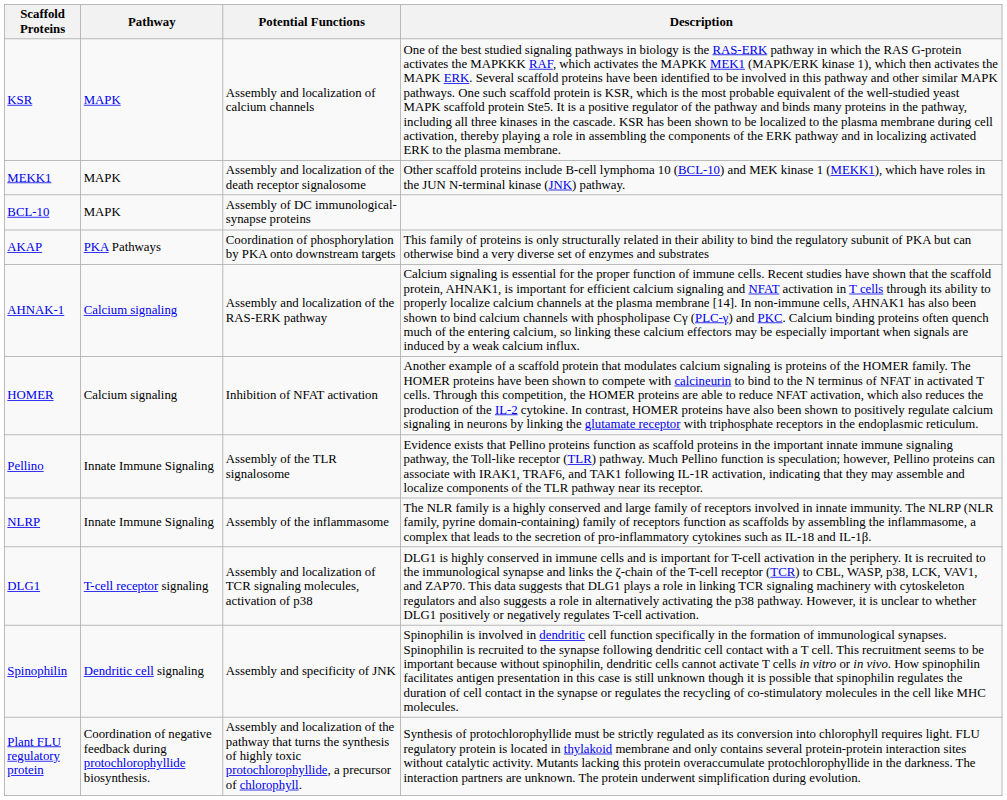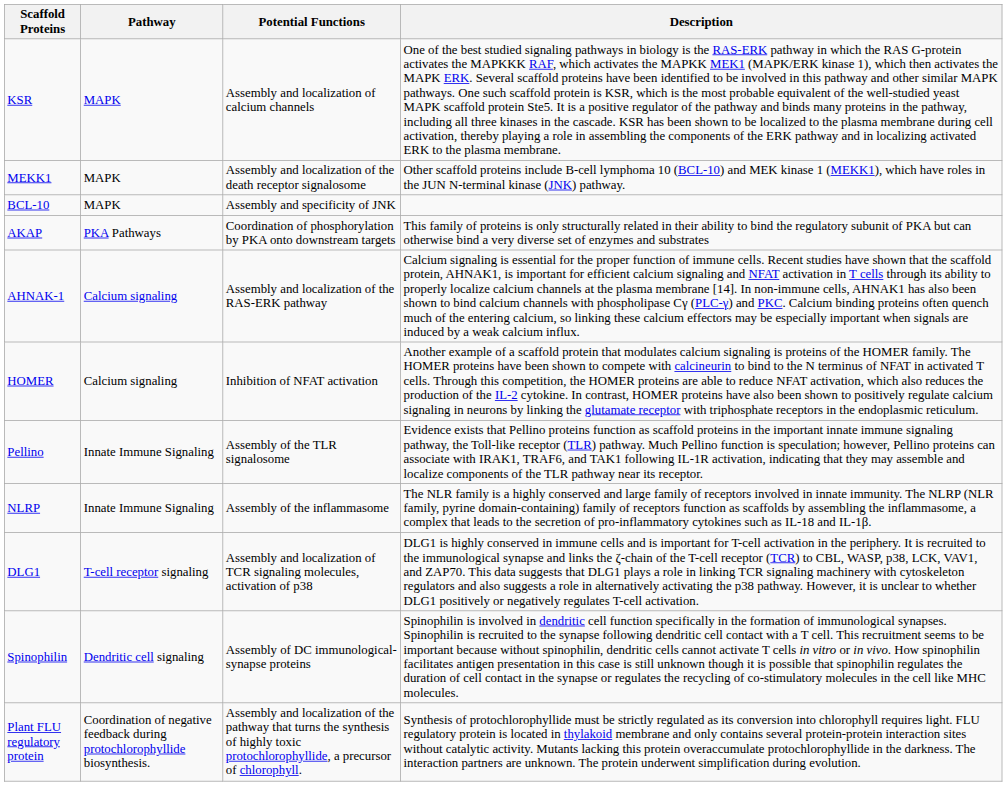 <table class="wikitable">
 <tr>
 <th>Scaffold Proteins</th>
 <th>Pathway</th>
 <th>Potential Functions</th>
 <th>Description</th>
 </tr>
 <tr>
 <td><a href='#'>KSR</a></td>
 <td><a href='#'>MAPK</a></td>
 <td>Assembly and localization of calcium channels</td>
 <td>One of the best studied signaling pathways in biology is the <a href='#'>RAS-ERK</a> pathway in which the RAS G-protein activates the MAPKKK <a href='#'>RAF</a>, which activates the MAPKK <a href='#'>MEK1</a> (MAPK/ERK kinase 1), which then activates the MAPK <a href='#'>ERK</a>.  Several scaffold proteins have been identified to be involved in this pathway and other similar MAPK pathways.  One such scaffold protein is KSR, which is the most probable equivalent of the well-studied yeast MAPK scaffold protein Ste5. It is a positive regulator of the pathway and binds many proteins in the pathway, including all three kinases in the cascade.  KSR has been shown to be localized to the plasma membrane during cell activation, thereby playing a role in assembling the components of the ERK pathway and in localizing activated ERK to the plasma membrane.</td>
 </tr>
 <tr>
 <td><a href='#'>MEKK1</a></td>
 <td>MAPK</td>
 <td>Assembly and localization of the death receptor signalosome</td>
 <td>Other scaffold proteins include B-cell lymphoma 10 (<a href='#'>BCL-10</a>) and MEK kinase 1 (<a href='#'>MEKK1</a>), which have roles in the JUN N-terminal kinase (<a href='#'>JNK</a>) pathway.</td>
 </tr>
 <tr>
 <td><a href='#'>BCL-10</a></td>
 <td>MAPK</td>
-<td>Assembly of DC immunological-synapse proteins</td>
+<td>Assembly and specificity of JNK</td>
 </tr>
 <tr>
 <td><a href='#'>AKAP</a></td>
 <td><a href='#'>PKA</a> Pathways</td>
 <td>Coordination of phosphorylation by PKA onto downstream targets</td>
 <td>This family of proteins is only structurally related in their ability to bind the regulatory subunit of PKA but can otherwise bind a very diverse set of enzymes and substrates</td>
 </tr>
 <tr>
 <td><a href='#'>AHNAK-1</a></td>
 <td><a href='#'>Calcium signaling</a></td>
 <td>Assembly and localization of the RAS-ERK pathway</td>
 <td>Calcium signaling is essential for the proper function of immune cells.  Recent studies have shown that the scaffold protein, AHNAK1, is important for efficient calcium signaling and <a href='#'>NFAT</a> activation in <a href='#'>T cells</a> through its ability to properly localize calcium channels at the plasma membrane [14].  In non-immune cells, AHNAK1 has also been shown to bind calcium channels with phospholipase Cγ (<a href='#'>PLC-γ</a>) and <a href='#'>PKC</a>.  Calcium binding proteins often quench much of the entering calcium, so linking these calcium effectors may be especially important when signals are induced by a weak calcium influx.</td>
 </tr>
 <tr>
 <td><a href='#'>HOMER</a></td>
 <td>Calcium signaling</td>
 <td>Inhibition of NFAT activation</td>
 <td>Another example of a scaffold protein that modulates calcium signaling is proteins of the HOMER family.  The HOMER proteins have been shown to compete with <a href='#'>calcineurin</a> to bind to the N terminus of NFAT in activated T cells.  Through this competition, the HOMER proteins are able to reduce NFAT activation, which also reduces the production of the <a href='#'>IL-2</a> cytokine.  In contrast, HOMER proteins have also been shown to positively regulate calcium signaling in neurons by linking the <a href='#'>glutamate receptor</a> with triphosphate receptors in the endoplasmic reticulum.</td>
 </tr>
 <tr>
 <td><a href='#'>Pellino</a></td>
 <td>Innate Immune Signaling</td>
 <td>Assembly of the TLR signalosome</td>
 <td>Evidence exists that Pellino proteins function as scaffold proteins in the important innate immune signaling pathway, the Toll-like receptor (<a href='#'>TLR</a>) pathway.  Much Pellino function is speculation; however, Pellino proteins can associate with IRAK1, TRAF6, and TAK1 following IL-1R activation, indicating that they may assemble and localize components of the TLR pathway near its receptor.</td>
 </tr>
 <tr>
 <td><a href='#'>NLRP</a></td>
 <td>Innate Immune Signaling</td>
 <td>Assembly of the inflammasome</td>
 <td>The NLR family is a highly conserved and large family of receptors involved in innate immunity.  The NLRP (NLR family, pyrine domain-containing) family of receptors function as scaffolds by assembling the inflammasome, a complex that leads to the secretion of pro-inflammatory cytokines such as IL-18 and IL-1β.</td>
 </tr>
 <tr>
 <td><a href='#'>DLG1</a></td>
 <td><a href='#'>T-cell receptor</a> signaling</td>
 <td>Assembly and localization of TCR signaling molecules, activation of p38</td>
 <td>DLG1 is highly conserved in immune cells and is important for T-cell activation in the periphery.  It is recruited to the immunological synapse and links the ζ-chain of the T-cell receptor (<a href='#'>TCR</a>) to CBL, WASP, p38, LCK, VAV1, and ZAP70.  This data suggests that DLG1 plays a role in linking TCR signaling machinery with cytoskeleton regulators and also suggests a role in alternatively activating the p38 pathway.  However, it is unclear to whether DLG1 positively or negatively regulates T-cell activation.</td>
 </tr>
 <tr>
 <td><a href='#'>Spinophilin</a></td>
 <td><a href='#'>Dendritic cell</a> signaling</td>
-<td>Assembly and specificity of JNK</td>
+<td>Assembly of DC immunological-synapse proteins</td>
 <td>Spinophilin is involved in <a href='#'>dendritic</a> cell function specifically in the formation of immunological synapses.  Spinophilin is recruited to the synapse following dendritic cell contact with a T cell.  This recruitment seems to be important because without spinophilin, dendritic cells cannot activate T cells <em>in vitro</em> or <em>in vivo</em>.  How spinophilin facilitates antigen presentation in this case is still unknown though it is possible that spinophilin regulates the duration of cell contact in the synapse or regulates the recycling of co-stimulatory molecules in the cell like MHC molecules.</td>
 </tr>
 <tr>
 <td><a href='#'>Plant FLU regulatory protein</a></td>
 <td>Coordination of negative feedback during <a href='#'>protochlorophyllide</a>  biosynthesis.</td>
 <td>Assembly and localization of the pathway that turns the synthesis of highly toxic <a href='#'>protochlorophyllide</a>, a precursor of <a href='#'>chlorophyll</a>.</td>
 <td>Synthesis of protochlorophyllide must be strictly regulated as its conversion into chlorophyll requires light. FLU regulatory protein is located in <a href='#'>thylakoid</a> membrane and only contains several protein-protein interaction sites without catalytic activity. Mutants lacking this protein overaccumulate protochlorophyllide in the darkness. The interaction partners are unknown. The protein underwent simplification during evolution.</td>
 </tr>
 </table>
